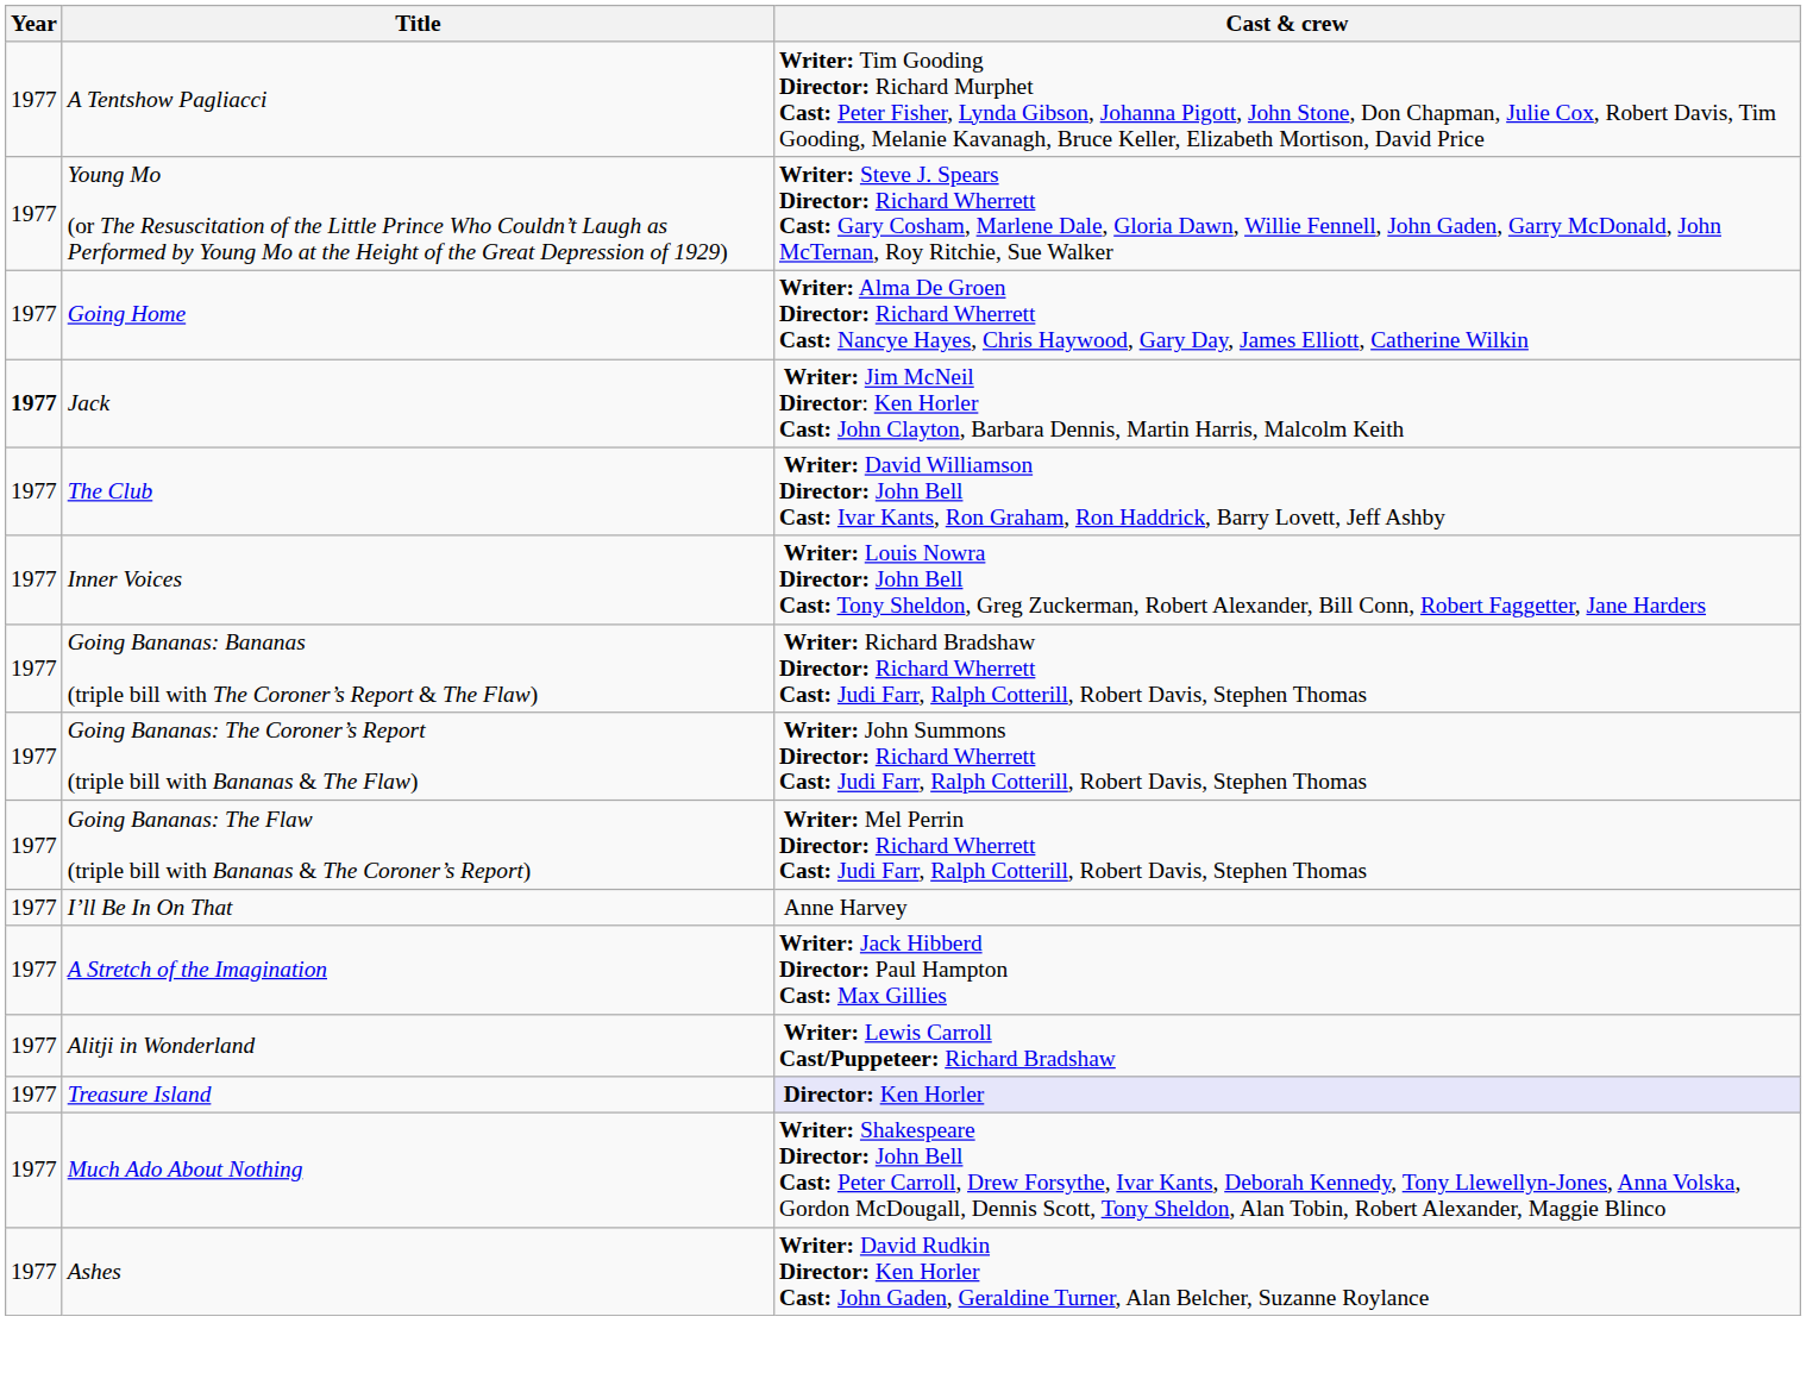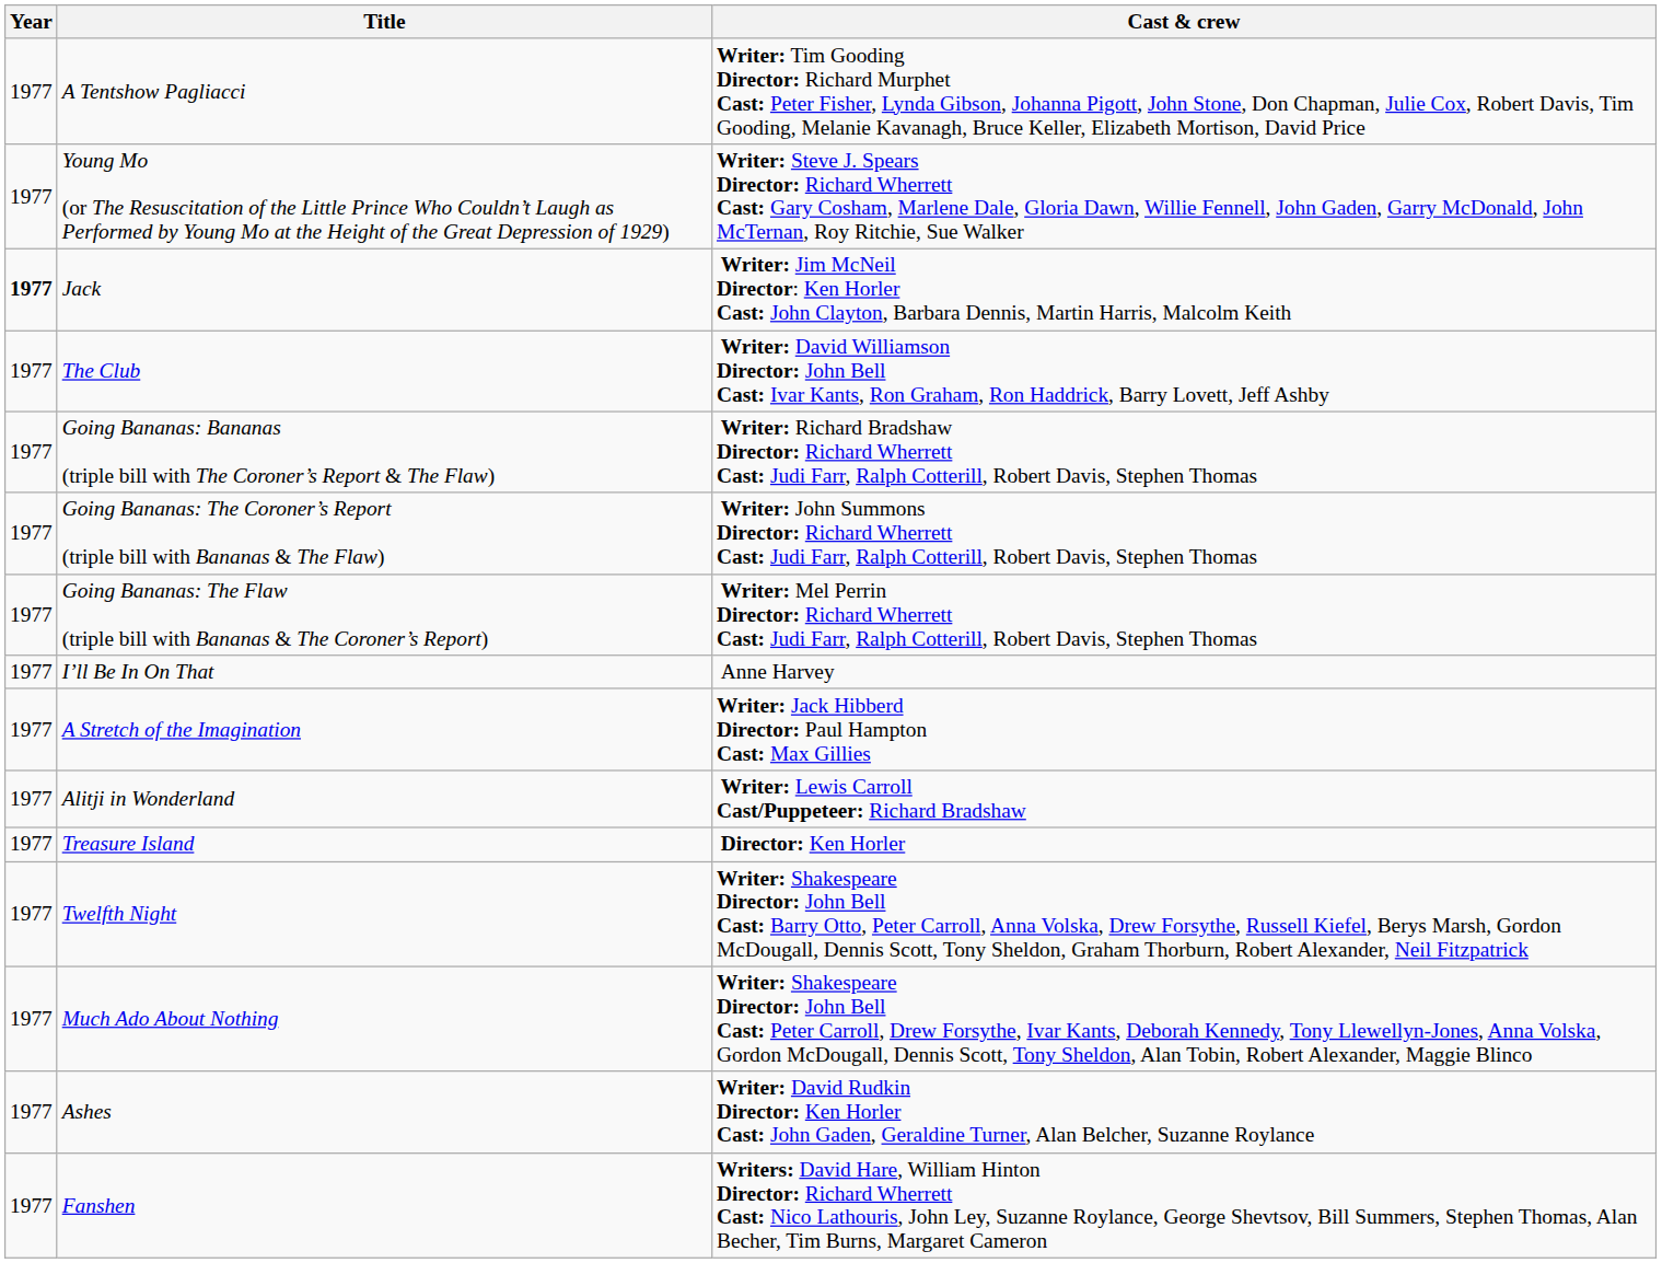 <table class="wikitable sortable">
 <tr>
 <th>Year</th>
 <th>Title</th>
 <th>Cast & crew</th>
 </tr>
 <tr>
 <td>1977</td>
 <td><em>A Tentshow Pagliacci</em></td>
 <td><strong>Writer:</strong> Tim Gooding<br><strong>Director:</strong> Richard Murphet<br><strong>Cast:</strong> <a href='#'>Peter Fisher</a>, <a href='#'>Lynda Gibson</a>, <a href='#'>Johanna Pigott</a>, <a href='#'>John Stone</a>, Don Chapman, <a href='#'>Julie Cox</a>, Robert Davis, Tim Gooding, Melanie Kavanagh, Bruce Keller, Elizabeth Mortison, David Price</td>
 </tr>
 <tr>
 <td>1977</td>
 <td><em>Young Mo</em><br><br>(or <em>The Resuscitation of the Little Prince Who Couldn’t Laugh as Performed by Young Mo at the Height of the Great Depression of 1929</em>)</td>
 <td><strong>Writer:</strong> <a href='#'>Steve J. Spears</a><br><strong>Director:</strong> <a href='#'>Richard Wherrett</a><br><strong>Cast:</strong> <a href='#'>Gary Cosham</a>, <a href='#'>Marlene Dale</a>, <a href='#'>Gloria Dawn</a>, <a href='#'>Willie Fennell</a>, <a href='#'>John Gaden</a>, <a href='#'>Garry McDonald</a>, <a href='#'>John McTernan</a>, Roy Ritchie, Sue Walker</td>
 </tr>
 <tr>
-<td>1977</td>
-<td><em><a href='#'>Going Home</a></em></td>
-<td><strong>Writer:</strong> <a href='#'>Alma De Groen</a><br><strong>Director:</strong> <a href='#'>Richard Wherrett</a><br><strong>Cast:</strong> <a href='#'>Nancye Hayes</a>, <a href='#'>Chris Haywood</a>, <a href='#'>Gary Day</a>, <a href='#'>James Elliott</a>, <a href='#'>Catherine Wilkin</a></td>
-</tr>
-<tr>
 <td><strong>1977</strong></td>
 <td><em>Jack</em> </td>
 <td> <strong>Writer:</strong> <a href='#'>Jim McNeil</a><br><strong>Director</strong>: <a href='#'>Ken Horler</a><br><strong>Cast:</strong> <a href='#'>John Clayton</a>, Barbara Dennis, Martin Harris, Malcolm Keith</td>
 </tr>
 <tr>
 <td>1977</td>
 <td><em><a href='#'>The Club</a> </em></td>
 <td> <strong>Writer:</strong> <a href='#'>David Williamson</a><br><strong>Director:</strong> <a href='#'>John Bell</a><br><strong>Cast:</strong> <a href='#'>Ivar Kants</a>, <a href='#'>Ron Graham</a>, <a href='#'>Ron Haddrick</a>, Barry Lovett, Jeff Ashby</td>
-</tr>
-<tr>
-<td>1977</td>
-<td><em>Inner Voices</em> </td>
-<td> <strong>Writer:</strong> <a href='#'>Louis Nowra</a><br><strong>Director:</strong> <a href='#'>John Bell</a><br><strong>Cast:</strong> <a href='#'>Tony Sheldon</a>, Greg Zuckerman, Robert Alexander, Bill Conn, <a href='#'>Robert Faggetter</a>, <a href='#'>Jane Harders</a></td>
 </tr>
 <tr>
 <td>1977</td>
 <td><em>Going Bananas: Bananas</em><br><br>(triple bill with <em>The Coroner’s Report</em> & <em>The Flaw</em>)</td>
 <td> <strong>Writer:</strong> Richard Bradshaw<br><strong>Director:</strong> <a href='#'>Richard Wherrett</a><br><strong>Cast:</strong> <a href='#'>Judi Farr</a>, <a href='#'>Ralph Cotterill</a>, Robert Davis, Stephen Thomas</td>
 </tr>
 <tr>
 <td>1977</td>
 <td><em>Going Bananas: The Coroner’s Report</em><br><br>(triple bill with <em>Bananas</em> & <em>The Flaw</em>) </td>
 <td> <strong>Writer:</strong> John Summons<br><strong>Director:</strong> <a href='#'>Richard Wherrett</a><br><strong>Cast:</strong> <a href='#'>Judi Farr</a>, <a href='#'>Ralph Cotterill</a>, Robert Davis, Stephen Thomas</td>
 </tr>
 <tr>
 <td>1977</td>
 <td><em>Going Bananas: The Flaw</em><br><br>(triple bill with <em>Bananas</em> & <em>The Coroner’s Report</em>)</td>
 <td> <strong>Writer:</strong> Mel Perrin<br><strong>Director:</strong> <a href='#'>Richard Wherrett</a><br><strong>Cast:</strong> <a href='#'>Judi Farr</a>, <a href='#'>Ralph Cotterill</a>, Robert Davis, Stephen Thomas</td>
 </tr>
 <tr>
 <td>1977</td>
 <td><em>I’ll Be In On That </em></td>
 <td> Anne Harvey</td>
 </tr>
 <tr>
 <td>1977</td>
 <td><em><a href='#'>A Stretch of the Imagination</a> </em></td>
 <td><strong>Writer:</strong> <a href='#'>Jack Hibberd</a><br><strong>Director:</strong> Paul Hampton<br><strong>Cast:</strong> <a href='#'>Max Gillies</a></td>
 </tr>
 <tr>
 <td>1977</td>
 <td><em>Alitji in Wonderland</em> </td>
 <td> <strong>Writer:</strong> <a href='#'>Lewis Carroll</a><br><strong>Cast/Puppeteer:</strong> <a href='#'>Richard Bradshaw</a></td>
 </tr>
 <tr>
 <td>1977</td>
 <td><em><a href='#'>Treasure Island</a></em> </td>
-<td style="background: lavender;"> <strong>Director:</strong> <a href='#'>Ken Horler</a></td>
+<td> <strong>Director:</strong> <a href='#'>Ken Horler</a></td>
+</tr>
+<tr>
+<td>1977</td>
+<td><em><a href='#'>Twelfth Night</a></em></td>
+<td><strong>Writer:</strong> <a href='#'>Shakespeare</a><br><strong>Director:</strong> <a href='#'>John Bell</a><br><strong>Cast:</strong> <a href='#'>Barry Otto</a>, <a href='#'>Peter Carroll</a>, <a href='#'>Anna Volska</a>, <a href='#'>Drew Forsythe</a>, <a href='#'>Russell Kiefel</a>, Berys Marsh, Gordon McDougall, Dennis Scott, Tony Sheldon, Graham Thorburn, Robert Alexander, <a href='#'>Neil Fitzpatrick</a></td>
 </tr>
 <tr>
 <td>1977</td>
 <td><em><a href='#'>Much Ado About Nothing</a></em></td>
 <td><strong>Writer:</strong> <a href='#'>Shakespeare</a><br><strong>Director:</strong> <a href='#'>John Bell</a><br><strong>Cast:</strong> <a href='#'>Peter Carroll</a>, <a href='#'>Drew Forsythe</a>, <a href='#'>Ivar Kants</a>, <a href='#'>Deborah Kennedy</a>, <a href='#'>Tony Llewellyn-Jones</a>, <a href='#'>Anna Volska</a>, Gordon McDougall, Dennis Scott, <a href='#'>Tony Sheldon</a>, Alan Tobin, Robert Alexander, Maggie Blinco</td>
 </tr>
 <tr>
 <td>1977</td>
 <td><em>Ashes</em></td>
 <td><strong>Writer:</strong> <a href='#'>David Rudkin</a><br><strong>Director:</strong> <a href='#'>Ken Horler</a><br><strong>Cast:</strong> <a href='#'>John Gaden</a>, <a href='#'>Geraldine Turner</a>, Alan Belcher, Suzanne Roylance</td>
 </tr>
+<tr>
+<td>1977</td>
+<td><em><a href='#'>Fanshen</a></em></td>
+<td><strong>Writers:</strong> <a href='#'>David Hare</a>, William Hinton<br><strong>Director:</strong> <a href='#'>Richard Wherrett</a><br><strong>Cast:</strong> <a href='#'>Nico Lathouris</a>, John Ley, Suzanne Roylance, George Shevtsov, Bill Summers, Stephen Thomas, Alan Becher, Tim Burns, Margaret Cameron</td>
+</tr>
 </table>
